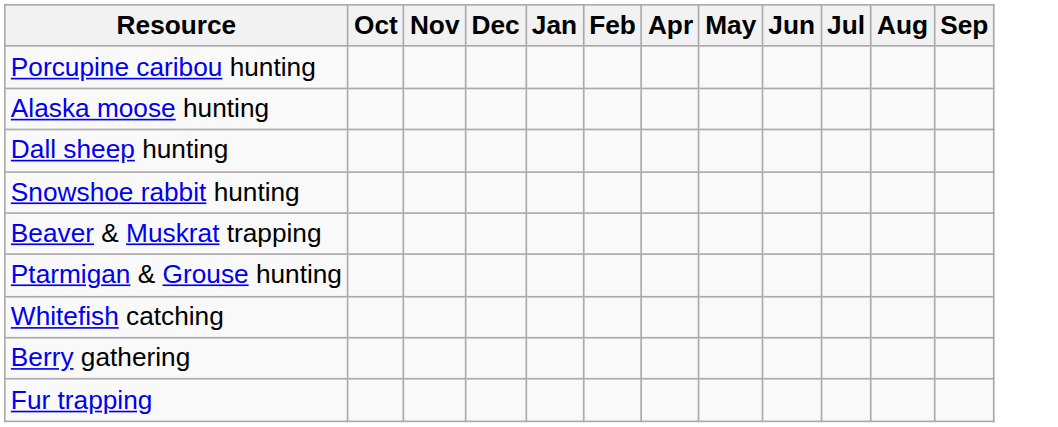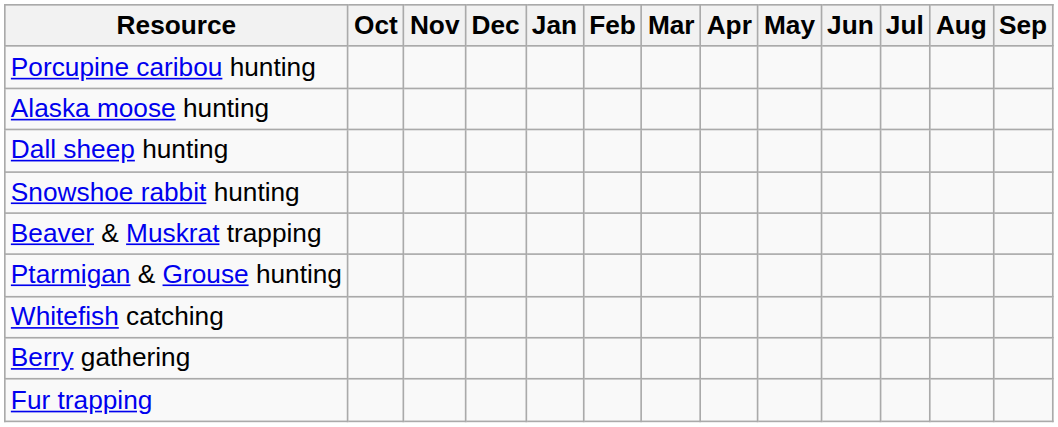 <table class="wikitable">
 <tr style="background:#efefef;">
 <th>Resource</th>
 <th>Oct</th>
 <th>Nov</th>
 <th>Dec</th>
 <th>Jan</th>
 <th>Feb</th>
+<th>Mar</th>
 <th>Apr</th>
 <th>May</th>
 <th>Jun</th>
 <th>Jul</th>
 <th>Aug</th>
 <th>Sep</th>
 </tr>
 <tr>
 <td><a href='#'>Porcupine caribou</a> hunting</td>
+<td></td>
 <td></td>
 <td></td>
 <td></td>
 <td></td>
 <td></td>
 <td></td>
 <td></td>
 <td></td>
 <td></td>
 <td></td>
 <td></td>
 </tr>
 <tr>
 <td><a href='#'>Alaska moose</a> hunting</td>
 <td></td>
 <td></td>
 <td></td>
 <td></td>
 <td></td>
 <td></td>
 <td></td>
 <td></td>
 <td></td>
 <td></td>
 <td></td>
+<td></td>
 </tr>
 <tr>
 <td><a href='#'>Dall sheep</a> hunting</td>
+<td></td>
 <td></td>
 <td></td>
 <td></td>
 <td></td>
 <td></td>
 <td></td>
 <td></td>
 <td></td>
 <td></td>
 <td></td>
 <td></td>
 </tr>
 <tr>
 <td><a href='#'>Snowshoe rabbit</a> hunting</td>
 <td></td>
 <td></td>
 <td></td>
 <td></td>
 <td></td>
 <td></td>
 <td></td>
 <td></td>
 <td></td>
 <td></td>
 <td></td>
+<td></td>
 </tr>
 <tr>
 <td><a href='#'>Beaver</a> & <a href='#'>Muskrat</a> trapping</td>
+<td></td>
 <td></td>
 <td></td>
 <td></td>
 <td></td>
 <td></td>
 <td></td>
 <td></td>
 <td></td>
 <td></td>
 <td></td>
 <td></td>
 </tr>
 <tr>
 <td><a href='#'>Ptarmigan</a> & <a href='#'>Grouse</a> hunting</td>
 <td></td>
 <td></td>
 <td></td>
 <td></td>
 <td></td>
 <td></td>
 <td></td>
 <td></td>
 <td></td>
 <td></td>
 <td></td>
+<td></td>
 </tr>
 <tr>
 <td><a href='#'>Whitefish</a> catching</td>
+<td></td>
 <td></td>
 <td></td>
 <td></td>
 <td></td>
 <td></td>
 <td></td>
 <td></td>
 <td></td>
 <td></td>
 <td></td>
 <td></td>
 </tr>
 <tr>
 <td><a href='#'>Berry</a> gathering</td>
 <td></td>
 <td></td>
 <td></td>
 <td></td>
 <td></td>
 <td></td>
 <td></td>
 <td></td>
 <td></td>
 <td></td>
 <td></td>
+<td></td>
 </tr>
 <tr>
 <td><a href='#'>Fur trapping</a></td>
 <td></td>
 <td></td>
 <td></td>
 <td></td>
 <td></td>
 <td></td>
 <td></td>
 <td></td>
 <td></td>
 <td></td>
 <td></td>
+<td></td>
 </tr>
 </table>
